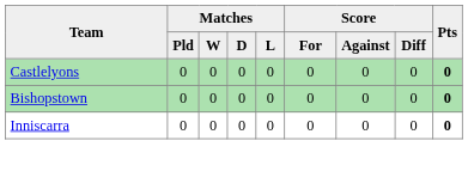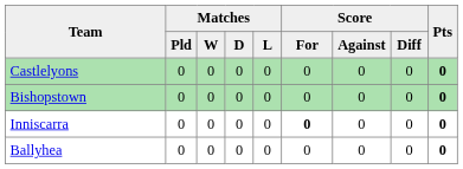 <table style=border-collapse:collapse border=1 cellspacing=0 cellpadding=5>
 <tr align=center bgcolor=#efefef>
 <th rowspan=2 width=165>Team</th>
 <th colspan=4>Matches</th>
 <th colspan=3>Score</th>
 <th rowspan=2width=20>Pts</th>
 </tr>
 <tr align=center bgcolor=#efefef>
 <th width=20>Pld</th>
 <th width=20>W</th>
 <th width=20>D</th>
 <th width=20>L</th>
 <th width=45>For</th>
 <th width=45>Against</th>
 <th width=30>Diff</th>
 </tr>
 <tr align=center style="background:#ACE1AF;">
 <td style="text-align:left;"><a href='#'>Castlelyons</a></td>
 <td>0</td>
 <td>0</td>
 <td>0</td>
 <td>0</td>
 <td>0</td>
 <td>0</td>
 <td>0</td>
 <td><strong>0</strong></td>
 </tr>
 <tr align=center style="background:#ACE1AF;">
 <td style="text-align:left;"><a href='#'>Bishopstown</a></td>
 <td>0</td>
 <td>0</td>
 <td>0</td>
 <td>0</td>
 <td>0</td>
 <td>0</td>
 <td>0</td>
 <td><strong>0</strong></td>
 </tr>
 <tr align=center>
 <td style="text-align:left;"><a href='#'>Inniscarra</a></td>
 <td>0</td>
 <td>0</td>
 <td>0</td>
 <td>0</td>
+<td><strong>0</strong></td>
+<td>0</td>
+<td>0</td>
+<td><strong>0</strong></td>
+</tr>
+<tr align=center>
+<td style="text-align:left;"><a href='#'>Ballyhea</a></td>
+<td>0</td>
+<td>0</td>
+<td>0</td>
+<td>0</td>
 <td>0</td>
 <td>0</td>
 <td>0</td>
 <td><strong>0</strong></td>
 </tr>
 </table>
